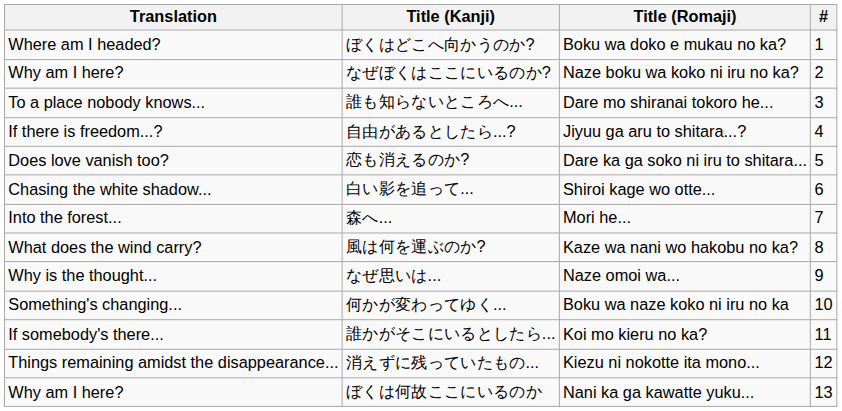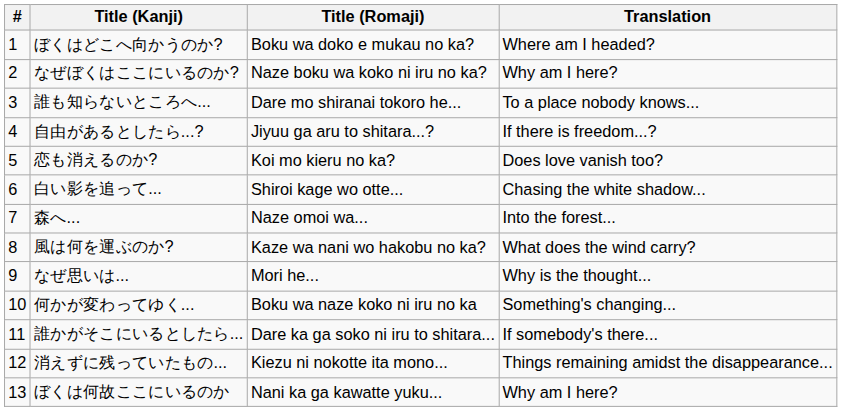 <table class="wikitable">
 <tr>
-<th>Translation</th>
+<th>#</th>
 <th>Title (Kanji)</th>
 <th>Title (Romaji)</th>
-<th>#</th>
+<th>Translation</th>
 </tr>
 <tr>
-<td>Where am I headed?</td>
+<td>1</td>
 <td>ぼくはどこへ向かうのか?</td>
 <td>Boku wa doko e mukau no ka?</td>
-<td>1</td>
+<td>Where am I headed?</td>
 </tr>
 <tr>
-<td>Why am I here?</td>
+<td>2</td>
 <td>なぜぼくはここにいるのか?</td>
 <td>Naze boku wa koko ni iru no ka?</td>
-<td>2</td>
+<td>Why am I here?</td>
 </tr>
 <tr>
-<td>To a place nobody knows...</td>
+<td>3</td>
 <td>誰も知らないところへ...</td>
 <td>Dare mo shiranai tokoro he...</td>
-<td>3</td>
+<td>To a place nobody knows...</td>
 </tr>
 <tr>
-<td>If there is freedom...?</td>
+<td>4</td>
 <td>自由があるとしたら...?</td>
 <td>Jiyuu ga aru to shitara...?</td>
-<td>4</td>
+<td>If there is freedom...?</td>
 </tr>
 <tr>
+<td>5</td>
+<td>恋も消えるのか?</td>
+<td>Koi mo kieru no ka?</td>
 <td>Does love vanish too?</td>
-<td>恋も消えるのか?</td>
-<td>Dare ka ga soko ni iru to shitara...</td>
-<td>5</td>
 </tr>
 <tr>
-<td>Chasing the white shadow...</td>
+<td>6</td>
 <td>白い影を追って...</td>
 <td>Shiroi kage wo otte...</td>
-<td>6</td>
+<td>Chasing the white shadow...</td>
 </tr>
 <tr>
+<td>7</td>
+<td>森へ...</td>
+<td>Naze omoi wa...</td>
 <td>Into the forest...</td>
-<td>森へ...</td>
-<td>Mori he...</td>
-<td>7</td>
 </tr>
 <tr>
-<td>What does the wind carry?</td>
+<td>8</td>
 <td>風は何を運ぶのか?</td>
 <td>Kaze wa nani wo hakobu no ka?</td>
-<td>8</td>
+<td>What does the wind carry?</td>
 </tr>
 <tr>
+<td>9</td>
+<td>なぜ思いは...</td>
+<td>Mori he...</td>
 <td>Why is the thought...</td>
-<td>なぜ思いは...</td>
-<td>Naze omoi wa...</td>
-<td>9</td>
 </tr>
 <tr>
-<td>Something's changing...</td>
+<td>10</td>
 <td>何かが変わってゆく...</td>
 <td>Boku wa naze koko ni iru no ka</td>
-<td>10</td>
+<td>Something's changing...</td>
 </tr>
 <tr>
+<td>11</td>
+<td>誰かがそこにいるとしたら...</td>
+<td>Dare ka ga soko ni iru to shitara...</td>
 <td>If somebody's there...</td>
-<td>誰かがそこにいるとしたら...</td>
-<td>Koi mo kieru no ka?</td>
-<td>11</td>
 </tr>
 <tr>
-<td>Things remaining amidst the disappearance...</td>
+<td>12</td>
 <td>消えずに残っていたもの...</td>
 <td>Kiezu ni nokotte ita mono...</td>
-<td>12</td>
+<td>Things remaining amidst the disappearance...</td>
 </tr>
 <tr>
-<td>Why am I here?</td>
+<td>13</td>
 <td>ぼくは何故ここにいるのか</td>
 <td>Nani ka ga kawatte yuku...</td>
-<td>13</td>
+<td>Why am I here?</td>
 </tr>
 </table>
